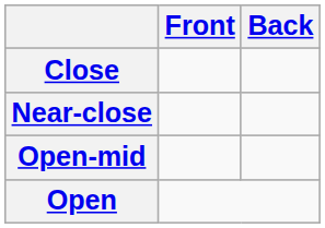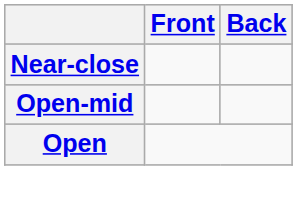 <table class="wikitable" style="text-align: center;">
 <tr>
 <th></th>
 <th><a href='#'>Front</a></th>
 <th><a href='#'>Back</a></th>
-</tr>
-<tr>
-<th><a href='#'>Close</a></th>
-<td> </td>
-<td> </td>
 </tr>
 <tr>
 <th><a href='#'>Near-close</a></th>
 <td> </td>
 <td> </td>
 </tr>
 <tr>
 <th><a href='#'>Open-mid</a></th>
 <td> </td>
 <td> </td>
 </tr>
 <tr>
 <th><a href='#'>Open</a></th>
 <td colspan="2" style="text-align:center;"> </td>
 </tr>
 </table>
